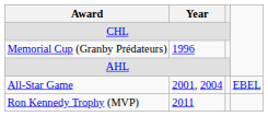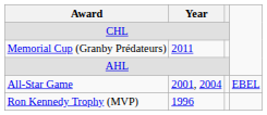 <table class="wikitable">
 <tr>
 <th>Award</th>
 <th>Year</th>
 <th></th>
 </tr>
 <tr ALIGN="center" bgcolor="#e0e0e0">
 <td colspan="3"><a href='#'>CHL</a></td>
 </tr>
 <tr>
 <td><a href='#'>Memorial Cup</a> (Granby Prédateurs)</td>
-<td><a href='#'>1996</a></td>
+<td><a href='#'>2011</a></td>
 <td></td>
 </tr>
 <tr ALIGN="center" bgcolor="#e0e0e0">
 <td colspan="3"><a href='#'>AHL</a></td>
 </tr>
 <tr>
 <td><a href='#'>All-Star Game</a></td>
 <td><a href='#'>2001</a>, <a href='#'>2004</a></td>
 <td></td>
 <td colspan="3"><a href='#'>EBEL</a></td>
 </tr>
 <tr>
 <td><a href='#'>Ron Kennedy Trophy</a> (MVP)</td>
-<td><a href='#'>2011</a></td>
+<td><a href='#'>1996</a></td>
 <td></td>
 </tr>
 </table>
